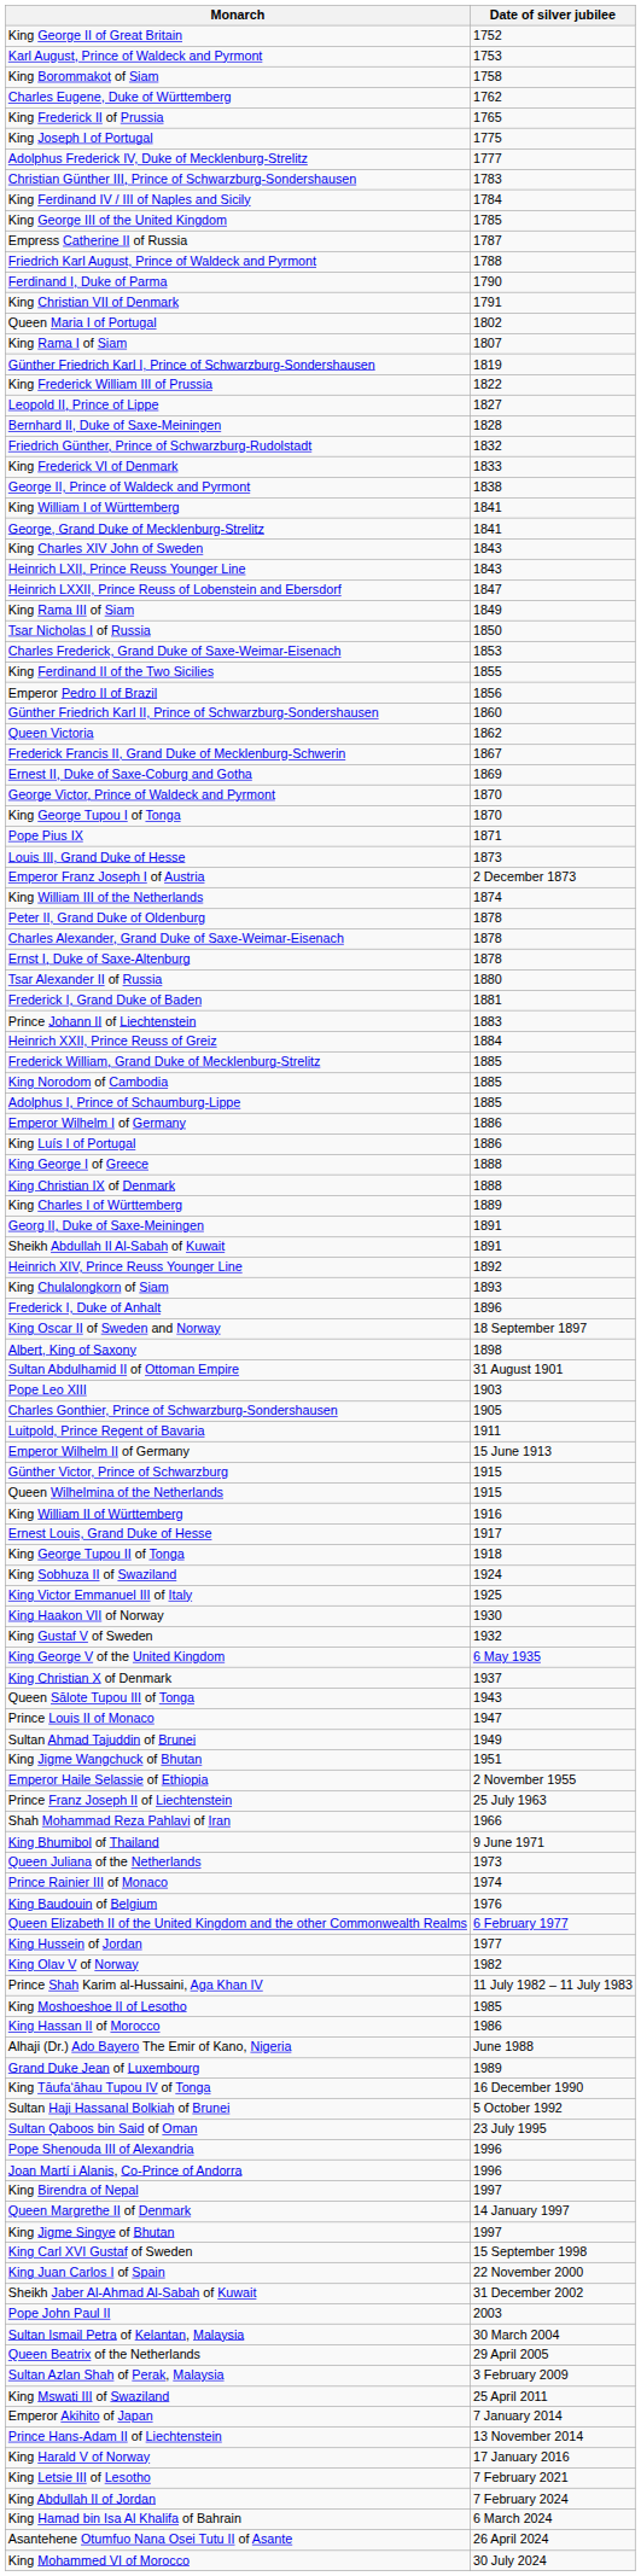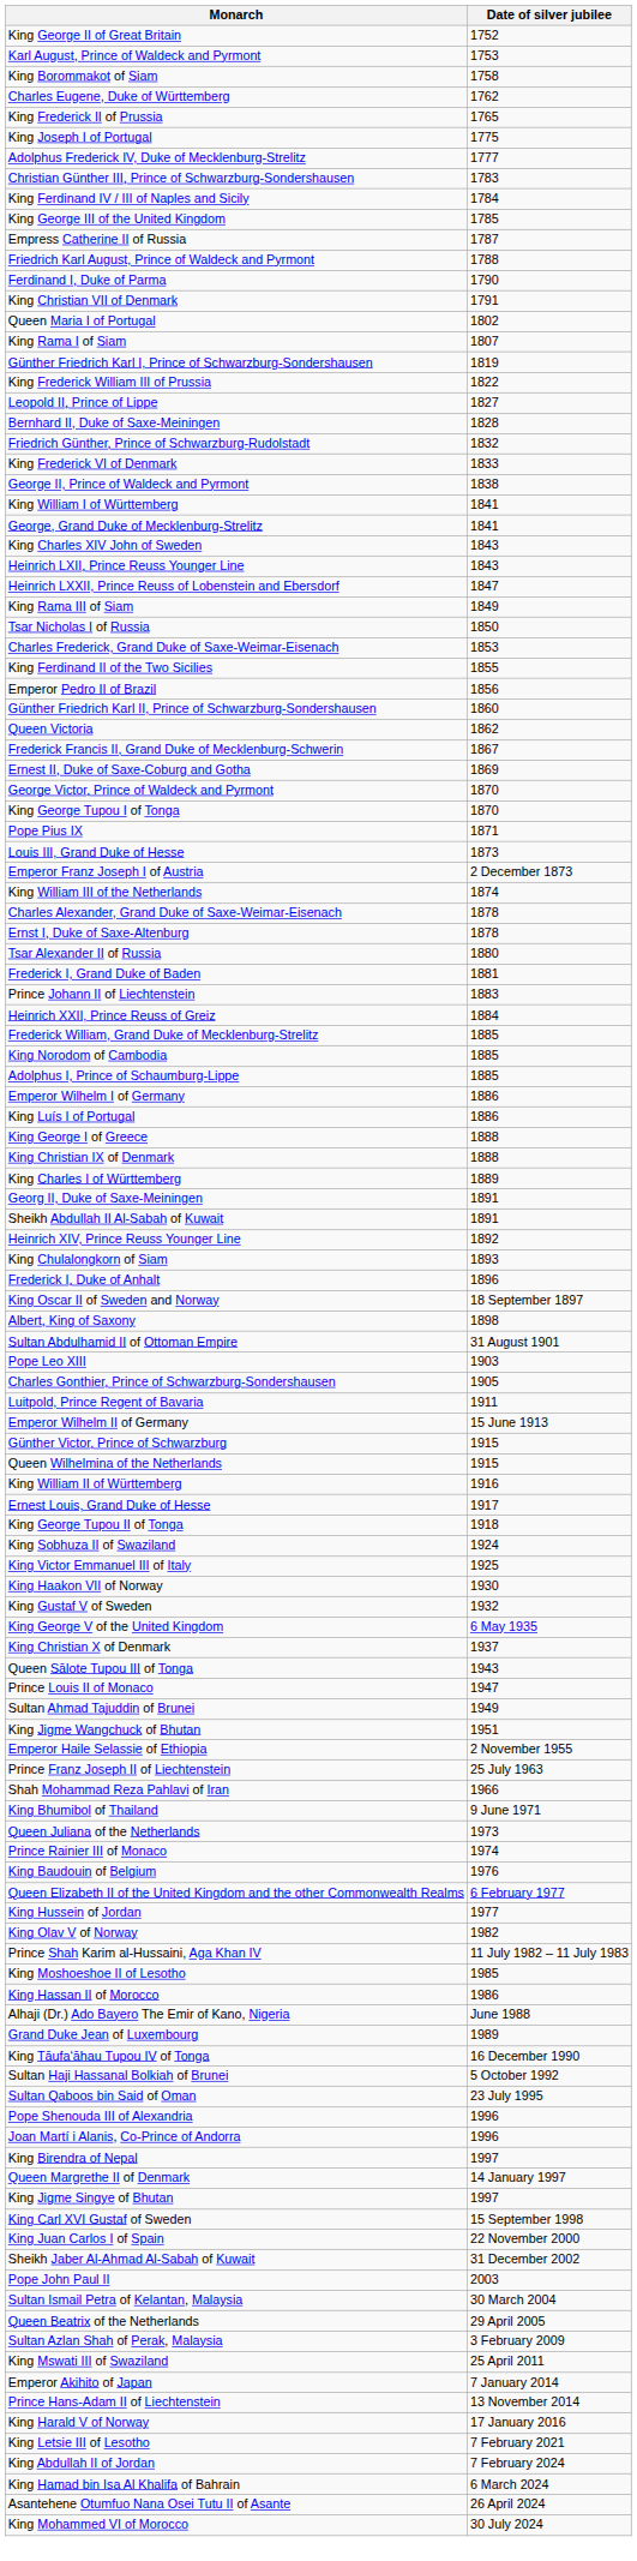 <table class="wikitable">
 <tr>
 <th>Monarch</th>
 <th>Date of silver jubilee</th>
 </tr>
 <tr>
 <td>King <a href='#'>George II of Great Britain</a></td>
 <td>1752</td>
 </tr>
 <tr>
 <td><a href='#'>Karl August, Prince of Waldeck and Pyrmont</a></td>
 <td>1753</td>
 </tr>
 <tr>
 <td>King <a href='#'>Borommakot</a> of <a href='#'>Siam</a></td>
 <td>1758</td>
 </tr>
 <tr>
 <td><a href='#'>Charles Eugene, Duke of Württemberg</a></td>
 <td>1762</td>
 </tr>
 <tr>
 <td>King <a href='#'>Frederick II</a> of <a href='#'>Prussia</a></td>
 <td>1765</td>
 </tr>
 <tr>
 <td>King <a href='#'>Joseph I of Portugal</a></td>
 <td>1775</td>
 </tr>
 <tr>
 <td><a href='#'>Adolphus Frederick IV, Duke of Mecklenburg-Strelitz</a></td>
 <td>1777</td>
 </tr>
 <tr>
 <td><a href='#'>Christian Günther III, Prince of Schwarzburg-Sondershausen</a></td>
 <td>1783</td>
 </tr>
 <tr>
 <td>King <a href='#'>Ferdinand IV / III of Naples and Sicily</a></td>
 <td>1784</td>
 </tr>
 <tr>
 <td>King <a href='#'>George III of the United Kingdom</a></td>
 <td>1785</td>
 </tr>
 <tr>
 <td>Empress <a href='#'>Catherine II</a> of Russia</td>
 <td>1787</td>
 </tr>
 <tr>
 <td><a href='#'>Friedrich Karl August, Prince of Waldeck and Pyrmont</a></td>
 <td>1788</td>
 </tr>
 <tr>
 <td><a href='#'>Ferdinand I, Duke of Parma</a></td>
 <td>1790</td>
 </tr>
 <tr>
 <td>King <a href='#'>Christian VII of Denmark</a></td>
 <td>1791</td>
 </tr>
 <tr>
 <td>Queen <a href='#'>Maria I of Portugal</a></td>
 <td>1802</td>
 </tr>
 <tr>
 <td>King <a href='#'>Rama I</a> of <a href='#'>Siam</a></td>
 <td>1807</td>
 </tr>
 <tr>
 <td><a href='#'>Günther Friedrich Karl I, Prince of Schwarzburg-Sondershausen</a></td>
 <td>1819</td>
 </tr>
 <tr>
 <td>King <a href='#'>Frederick William III of Prussia</a></td>
 <td>1822</td>
 </tr>
 <tr>
 <td><a href='#'>Leopold II, Prince of Lippe</a></td>
 <td>1827</td>
 </tr>
 <tr>
 <td><a href='#'>Bernhard II, Duke of Saxe-Meiningen</a></td>
 <td>1828</td>
 </tr>
 <tr>
 <td><a href='#'>Friedrich Günther, Prince of Schwarzburg-Rudolstadt</a></td>
 <td>1832</td>
 </tr>
 <tr>
 <td>King <a href='#'>Frederick VI of Denmark</a></td>
 <td>1833</td>
 </tr>
 <tr>
 <td><a href='#'>George II, Prince of Waldeck and Pyrmont</a></td>
 <td>1838</td>
 </tr>
 <tr>
 <td>King <a href='#'>William I of Württemberg</a></td>
 <td>1841</td>
 </tr>
 <tr>
 <td><a href='#'>George, Grand Duke of Mecklenburg-Strelitz</a></td>
 <td>1841</td>
 </tr>
 <tr>
 <td>King <a href='#'>Charles XIV John of Sweden</a></td>
 <td>1843</td>
 </tr>
 <tr>
 <td><a href='#'>Heinrich LXII, Prince Reuss Younger Line</a></td>
 <td>1843</td>
 </tr>
 <tr>
 <td><a href='#'>Heinrich LXXII, Prince Reuss of Lobenstein and Ebersdorf</a></td>
 <td>1847</td>
 </tr>
 <tr>
 <td>King <a href='#'>Rama III</a> of <a href='#'>Siam</a></td>
 <td>1849</td>
 </tr>
 <tr>
 <td><a href='#'>Tsar Nicholas I</a> of <a href='#'>Russia</a></td>
 <td>1850</td>
 </tr>
 <tr>
 <td><a href='#'>Charles Frederick, Grand Duke of Saxe-Weimar-Eisenach</a></td>
 <td>1853</td>
 </tr>
 <tr>
 <td>King <a href='#'>Ferdinand II of the Two Sicilies</a></td>
 <td>1855</td>
 </tr>
 <tr>
 <td>Emperor <a href='#'>Pedro II of Brazil</a></td>
 <td>1856</td>
 </tr>
 <tr>
 <td><a href='#'>Günther Friedrich Karl II, Prince of Schwarzburg-Sondershausen</a></td>
 <td>1860</td>
 </tr>
 <tr>
 <td><a href='#'>Queen Victoria</a></td>
 <td>1862</td>
 </tr>
 <tr>
 <td><a href='#'>Frederick Francis II, Grand Duke of Mecklenburg-Schwerin</a></td>
 <td>1867</td>
 </tr>
 <tr>
 <td><a href='#'>Ernest II, Duke of Saxe-Coburg and Gotha</a></td>
 <td>1869</td>
 </tr>
 <tr>
 <td><a href='#'>George Victor, Prince of Waldeck and Pyrmont</a></td>
 <td>1870</td>
 </tr>
 <tr>
 <td>King <a href='#'>George Tupou I</a> of <a href='#'>Tonga</a></td>
 <td>1870</td>
 </tr>
 <tr>
 <td><a href='#'>Pope Pius IX</a></td>
 <td>1871</td>
 </tr>
 <tr>
 <td><a href='#'>Louis III, Grand Duke of Hesse</a></td>
 <td>1873</td>
 </tr>
 <tr>
 <td><a href='#'>Emperor Franz Joseph I</a> of <a href='#'>Austria</a></td>
 <td>2 December 1873</td>
 </tr>
 <tr>
 <td>King <a href='#'>William III of the Netherlands</a></td>
 <td>1874</td>
-</tr>
-<tr>
-<td><a href='#'>Peter II, Grand Duke of Oldenburg</a></td>
-<td>1878</td>
 </tr>
 <tr>
 <td><a href='#'>Charles Alexander, Grand Duke of Saxe-Weimar-Eisenach</a></td>
 <td>1878</td>
 </tr>
 <tr>
 <td><a href='#'>Ernst I, Duke of Saxe-Altenburg</a></td>
 <td>1878</td>
 </tr>
 <tr>
 <td><a href='#'>Tsar Alexander II</a> of <a href='#'>Russia</a></td>
 <td>1880</td>
 </tr>
 <tr>
 <td><a href='#'>Frederick I, Grand Duke of Baden</a></td>
 <td>1881</td>
 </tr>
 <tr>
 <td>Prince <a href='#'>Johann II</a> of <a href='#'>Liechtenstein</a></td>
 <td>1883</td>
 </tr>
 <tr>
 <td><a href='#'>Heinrich XXII, Prince Reuss of Greiz</a></td>
 <td>1884</td>
 </tr>
 <tr>
 <td><a href='#'>Frederick William, Grand Duke of Mecklenburg-Strelitz</a></td>
 <td>1885</td>
 </tr>
 <tr>
 <td><a href='#'>King Norodom</a> of <a href='#'>Cambodia</a></td>
 <td>1885</td>
 </tr>
 <tr>
 <td><a href='#'>Adolphus I, Prince of Schaumburg-Lippe</a></td>
 <td>1885</td>
 </tr>
 <tr>
 <td><a href='#'>Emperor Wilhelm I</a> of <a href='#'>Germany</a></td>
 <td>1886</td>
 </tr>
 <tr>
 <td>King <a href='#'>Luís I of Portugal</a></td>
 <td>1886</td>
 </tr>
 <tr>
 <td><a href='#'>King George I</a> of <a href='#'>Greece</a></td>
 <td>1888</td>
 </tr>
 <tr>
 <td><a href='#'>King Christian IX</a> of <a href='#'>Denmark</a></td>
 <td>1888</td>
 </tr>
 <tr>
 <td>King <a href='#'>Charles I of Württemberg</a></td>
 <td>1889</td>
 </tr>
 <tr>
 <td><a href='#'>Georg II, Duke of Saxe-Meiningen</a></td>
 <td>1891</td>
 </tr>
 <tr>
 <td>Sheikh <a href='#'>Abdullah II Al-Sabah</a> of <a href='#'>Kuwait</a></td>
 <td>1891</td>
 </tr>
 <tr>
 <td><a href='#'>Heinrich XIV, Prince Reuss Younger Line</a></td>
 <td>1892</td>
 </tr>
 <tr>
 <td>King <a href='#'>Chulalongkorn</a> of <a href='#'>Siam</a></td>
 <td>1893</td>
 </tr>
 <tr>
 <td><a href='#'>Frederick I, Duke of Anhalt</a></td>
 <td>1896</td>
 </tr>
 <tr>
 <td><a href='#'>King Oscar II</a> of <a href='#'>Sweden</a> and <a href='#'>Norway</a></td>
 <td>18 September 1897</td>
 </tr>
 <tr>
 <td><a href='#'>Albert, King of Saxony</a></td>
 <td>1898</td>
 </tr>
 <tr>
 <td><a href='#'>Sultan Abdulhamid II</a> of <a href='#'>Ottoman Empire</a></td>
 <td>31 August 1901</td>
 </tr>
 <tr>
 <td><a href='#'>Pope Leo XIII</a></td>
 <td>1903</td>
 </tr>
 <tr>
 <td><a href='#'>Charles Gonthier, Prince of Schwarzburg-Sondershausen</a></td>
 <td>1905</td>
 </tr>
 <tr>
 <td><a href='#'>Luitpold, Prince Regent of Bavaria</a></td>
 <td>1911</td>
 </tr>
 <tr>
 <td><a href='#'>Emperor Wilhelm II</a> of Germany</td>
 <td>15 June 1913</td>
 </tr>
 <tr>
 <td><a href='#'>Günther Victor, Prince of Schwarzburg</a></td>
 <td>1915</td>
 </tr>
 <tr>
 <td>Queen <a href='#'>Wilhelmina of the Netherlands</a></td>
 <td>1915</td>
 </tr>
 <tr>
 <td>King <a href='#'>William II of Württemberg</a></td>
 <td>1916</td>
 </tr>
 <tr>
 <td><a href='#'>Ernest Louis, Grand Duke of Hesse</a></td>
 <td>1917</td>
 </tr>
 <tr>
 <td>King <a href='#'>George Tupou II</a> of <a href='#'>Tonga</a></td>
 <td>1918</td>
 </tr>
 <tr>
 <td>King <a href='#'>Sobhuza II</a> of <a href='#'>Swaziland</a></td>
 <td>1924</td>
 </tr>
 <tr>
 <td><a href='#'>King Victor Emmanuel III</a> of <a href='#'>Italy</a></td>
 <td>1925</td>
 </tr>
 <tr>
 <td><a href='#'>King Haakon VII</a> of Norway</td>
 <td>1930</td>
 </tr>
 <tr>
 <td>King <a href='#'>Gustaf V</a> of Sweden</td>
 <td>1932</td>
 </tr>
 <tr>
 <td><a href='#'>King George V</a> of the <a href='#'>United Kingdom</a></td>
 <td><a href='#'>6 May 1935</a></td>
 </tr>
 <tr>
 <td><a href='#'>King Christian X</a> of Denmark</td>
 <td>1937</td>
 </tr>
 <tr>
 <td>Queen <a href='#'>Sālote Tupou III</a> of <a href='#'>Tonga</a></td>
 <td>1943</td>
 </tr>
 <tr>
 <td>Prince <a href='#'>Louis II of Monaco</a></td>
 <td>1947</td>
 </tr>
 <tr>
 <td>Sultan <a href='#'>Ahmad Tajuddin</a> of <a href='#'>Brunei</a></td>
 <td>1949</td>
 </tr>
 <tr>
 <td>King <a href='#'>Jigme Wangchuck</a> of <a href='#'>Bhutan</a></td>
 <td>1951</td>
 </tr>
 <tr>
 <td><a href='#'>Emperor Haile Selassie</a> of <a href='#'>Ethiopia</a></td>
 <td>2 November 1955</td>
 </tr>
 <tr>
 <td>Prince <a href='#'>Franz Joseph II</a> of <a href='#'>Liechtenstein</a></td>
 <td>25 July 1963</td>
 </tr>
 <tr>
 <td>Shah <a href='#'>Mohammad Reza Pahlavi</a> of <a href='#'>Iran</a></td>
 <td>1966</td>
 </tr>
 <tr>
 <td><a href='#'>King Bhumibol</a> of <a href='#'>Thailand</a></td>
 <td>9 June 1971</td>
 </tr>
 <tr>
 <td><a href='#'>Queen Juliana</a> of the <a href='#'>Netherlands</a></td>
 <td>1973</td>
 </tr>
 <tr>
 <td><a href='#'>Prince Rainier III</a> of <a href='#'>Monaco</a></td>
 <td>1974</td>
 </tr>
 <tr>
 <td><a href='#'>King Baudouin</a> of <a href='#'>Belgium</a></td>
 <td>1976</td>
 </tr>
 <tr>
 <td><a href='#'>Queen Elizabeth II of the United Kingdom and the other Commonwealth Realms</a></td>
 <td><a href='#'>6 February 1977</a></td>
 </tr>
 <tr>
 <td><a href='#'>King Hussein</a> of <a href='#'>Jordan</a></td>
 <td>1977</td>
 </tr>
 <tr>
 <td><a href='#'>King Olav V</a> of <a href='#'>Norway</a></td>
 <td>1982</td>
 </tr>
 <tr>
 <td>Prince <a href='#'>Shah</a> Karim al-Hussaini, <a href='#'>Aga Khan IV</a></td>
 <td>11 July 1982 – 11 July 1983</td>
 </tr>
 <tr>
 <td>King <a href='#'>Moshoeshoe II of Lesotho</a></td>
 <td>1985</td>
 </tr>
 <tr>
 <td><a href='#'>King Hassan II</a> of <a href='#'>Morocco</a></td>
 <td>1986</td>
 </tr>
 <tr>
 <td>Alhaji (Dr.) <a href='#'>Ado Bayero</a> The Emir of Kano, <a href='#'>Nigeria</a></td>
 <td>June 1988</td>
 </tr>
 <tr>
 <td><a href='#'>Grand Duke Jean</a> of <a href='#'>Luxembourg</a></td>
 <td>1989</td>
 </tr>
 <tr>
 <td>King <a href='#'>Tāufaʻāhau Tupou IV</a> of <a href='#'>Tonga</a></td>
 <td>16 December 1990</td>
 </tr>
 <tr>
 <td>Sultan <a href='#'>Haji Hassanal Bolkiah</a> of <a href='#'>Brunei</a></td>
 <td>5 October 1992</td>
 </tr>
 <tr>
 <td><a href='#'>Sultan Qaboos bin Said</a> of <a href='#'>Oman</a></td>
 <td>23 July 1995</td>
 </tr>
 <tr>
 <td><a href='#'>Pope Shenouda III of Alexandria</a></td>
 <td>1996</td>
 </tr>
 <tr>
 <td><a href='#'>Joan Martí i Alanis</a>, <a href='#'>Co-Prince of Andorra</a></td>
 <td>1996</td>
 </tr>
 <tr>
 <td>King <a href='#'>Birendra of Nepal</a></td>
 <td>1997</td>
 </tr>
 <tr>
 <td><a href='#'>Queen Margrethe II</a> of <a href='#'>Denmark</a></td>
 <td>14 January 1997</td>
 </tr>
 <tr>
 <td>King <a href='#'>Jigme Singye</a> of <a href='#'>Bhutan</a></td>
 <td>1997</td>
 </tr>
 <tr>
 <td><a href='#'>King Carl XVI Gustaf</a> of Sweden</td>
 <td>15 September 1998</td>
 </tr>
 <tr>
 <td><a href='#'>King Juan Carlos I</a> of <a href='#'>Spain</a></td>
 <td>22 November 2000</td>
 </tr>
 <tr>
 <td>Sheikh <a href='#'>Jaber Al-Ahmad Al-Sabah</a> of <a href='#'>Kuwait</a></td>
 <td>31 December 2002</td>
 </tr>
 <tr>
 <td><a href='#'>Pope John Paul II</a></td>
 <td>2003</td>
 </tr>
 <tr>
 <td><a href='#'>Sultan Ismail Petra</a> of <a href='#'>Kelantan</a>, <a href='#'>Malaysia</a></td>
 <td>30 March 2004</td>
 </tr>
 <tr>
 <td><a href='#'>Queen Beatrix</a> of the Netherlands</td>
 <td>29 April 2005</td>
 </tr>
 <tr>
 <td><a href='#'>Sultan Azlan Shah</a> of <a href='#'>Perak</a>, <a href='#'>Malaysia</a></td>
 <td>3 February 2009</td>
 </tr>
 <tr>
 <td>King <a href='#'>Mswati III</a> of <a href='#'>Swaziland</a></td>
 <td>25 April 2011</td>
 </tr>
 <tr>
 <td>Emperor <a href='#'>Akihito</a> of <a href='#'>Japan</a></td>
 <td>7 January 2014</td>
 </tr>
 <tr>
 <td><a href='#'>Prince Hans-Adam II</a> of <a href='#'>Liechtenstein</a></td>
 <td>13 November 2014</td>
 </tr>
 <tr>
 <td>King <a href='#'>Harald V of Norway</a></td>
 <td>17 January 2016</td>
 </tr>
 <tr>
 <td>King <a href='#'>Letsie III</a> of <a href='#'>Lesotho</a></td>
 <td>7 February 2021</td>
 </tr>
 <tr>
 <td>King <a href='#'>Abdullah II of Jordan</a></td>
 <td>7 February 2024</td>
 </tr>
 <tr>
 <td>King <a href='#'>Hamad bin Isa Al Khalifa</a> of Bahrain</td>
 <td>6 March 2024</td>
 </tr>
 <tr>
 <td>Asantehene <a href='#'>Otumfuo Nana Osei Tutu II</a> of <a href='#'>Asante</a></td>
 <td>26 April 2024</td>
 </tr>
 <tr>
 <td>King <a href='#'>Mohammed VI of Morocco</a></td>
 <td>30 July 2024</td>
 </tr>
 </table>
